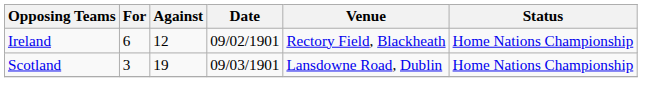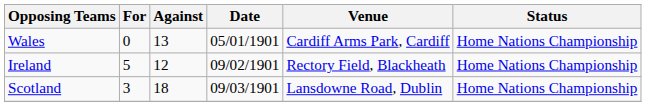 <table class="wikitable">
 <tr>
 <th>Opposing Teams</th>
 <th>For</th>
 <th>Against</th>
 <th>Date</th>
 <th>Venue</th>
 <th>Status</th>
 </tr>
 <tr>
+<td><a href='#'>Wales</a></td>
+<td>0</td>
+<td>13</td>
+<td>05/01/1901</td>
+<td><a href='#'>Cardiff Arms Park</a>, <a href='#'>Cardiff</a></td>
+<td><a href='#'>Home Nations Championship</a></td>
+</tr>
+<tr>
 <td><a href='#'>Ireland</a></td>
-<td>6</td>
+<td>5</td>
 <td>12</td>
 <td>09/02/1901</td>
 <td><a href='#'>Rectory Field</a>, <a href='#'>Blackheath</a></td>
 <td><a href='#'>Home Nations Championship</a></td>
 </tr>
 <tr>
 <td><a href='#'>Scotland</a></td>
 <td>3</td>
-<td>19</td>
+<td>18</td>
 <td>09/03/1901</td>
 <td><a href='#'>Lansdowne Road</a>, <a href='#'>Dublin</a></td>
 <td><a href='#'>Home Nations Championship</a></td>
 </tr>
 <tr>
 </tr>
 </table>
